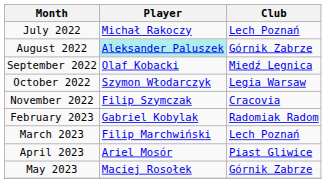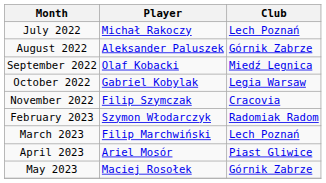 <table class="wikitable" style="text-align:center">
 <tr>
 <th>Month</th>
 <th>Player</th>
 <th>Club</th>
 </tr>
 <tr>
 <td>July 2022</td>
 <td style="text-align:left"> <a href='#'>Michał Rakoczy</a></td>
 <td style="text-align:left"><a href='#'>Lech Poznań</a></td>
 </tr>
 <tr>
 <td>August 2022</td>
-<td style="background: paleturquoise; text-align:left"> <a href='#'>Aleksander Paluszek</a></td>
+<td style="text-align:left"> <a href='#'>Aleksander Paluszek</a></td>
 <td style="text-align:left"><a href='#'>Górnik Zabrze</a></td>
 </tr>
 <tr>
 <td>September 2022</td>
 <td style="text-align:left"> <a href='#'>Olaf Kobacki</a></td>
 <td style="text-align:left"><a href='#'>Miedź Legnica</a></td>
 </tr>
 <tr>
 <td>October 2022</td>
-<td style="text-align:left"> <a href='#'>Szymon Włodarczyk</a></td>
+<td style="text-align:left"> <a href='#'>Gabriel Kobylak</a></td>
 <td style="text-align:left"><a href='#'>Legia Warsaw</a></td>
 </tr>
 <tr>
 <td>November 2022</td>
 <td style="text-align:left"> <a href='#'>Filip Szymczak</a></td>
 <td style="text-align:left"><a href='#'>Cracovia</a></td>
 </tr>
 <tr>
 <td>February 2023</td>
-<td style="text-align:left"> <a href='#'>Gabriel Kobylak</a></td>
+<td style="text-align:left"> <a href='#'>Szymon Włodarczyk</a></td>
 <td style="text-align:left"><a href='#'>Radomiak Radom</a></td>
 </tr>
 <tr>
 <td>March 2023</td>
 <td style="text-align:left"> <a href='#'>Filip Marchwiński</a></td>
 <td style="text-align:left"><a href='#'>Lech Poznań</a></td>
 </tr>
 <tr>
 <td>April 2023</td>
 <td style="text-align:left"> <a href='#'>Ariel Mosór</a></td>
 <td style="text-align:left"><a href='#'>Piast Gliwice</a></td>
 </tr>
 <tr>
 <td>May 2023</td>
 <td style="text-align:left"> <a href='#'>Maciej Rosołek</a></td>
 <td style="text-align:left"><a href='#'>Górnik Zabrze</a></td>
 </tr>
 <tr>
 </tr>
 </table>
